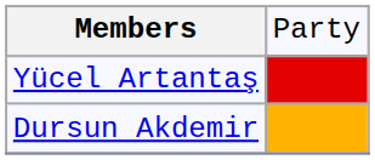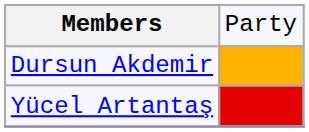 <table class=wikitable style="border:1px solid #8888aa; background-color:#f7f8ff; padding:0px; font-size:90%;">
 <tr>
 <th>Members</th>
 <td>Party</td>
 </tr>
 <tr>
+<td><a href='#'>Dursun Akdemir</a></td>
+<td style="background: #ffb300"></td>
+</tr>
+<tr>
 <td><a href='#'>Yücel Artantaş</a></td>
 <td style="background: #e30000"></td>
 </tr>
 <tr>
-<td><a href='#'>Dursun Akdemir</a></td>
-<td style="background: #ffb300"></td>
-</tr>
-<tr>
 </tr>
 </table>
